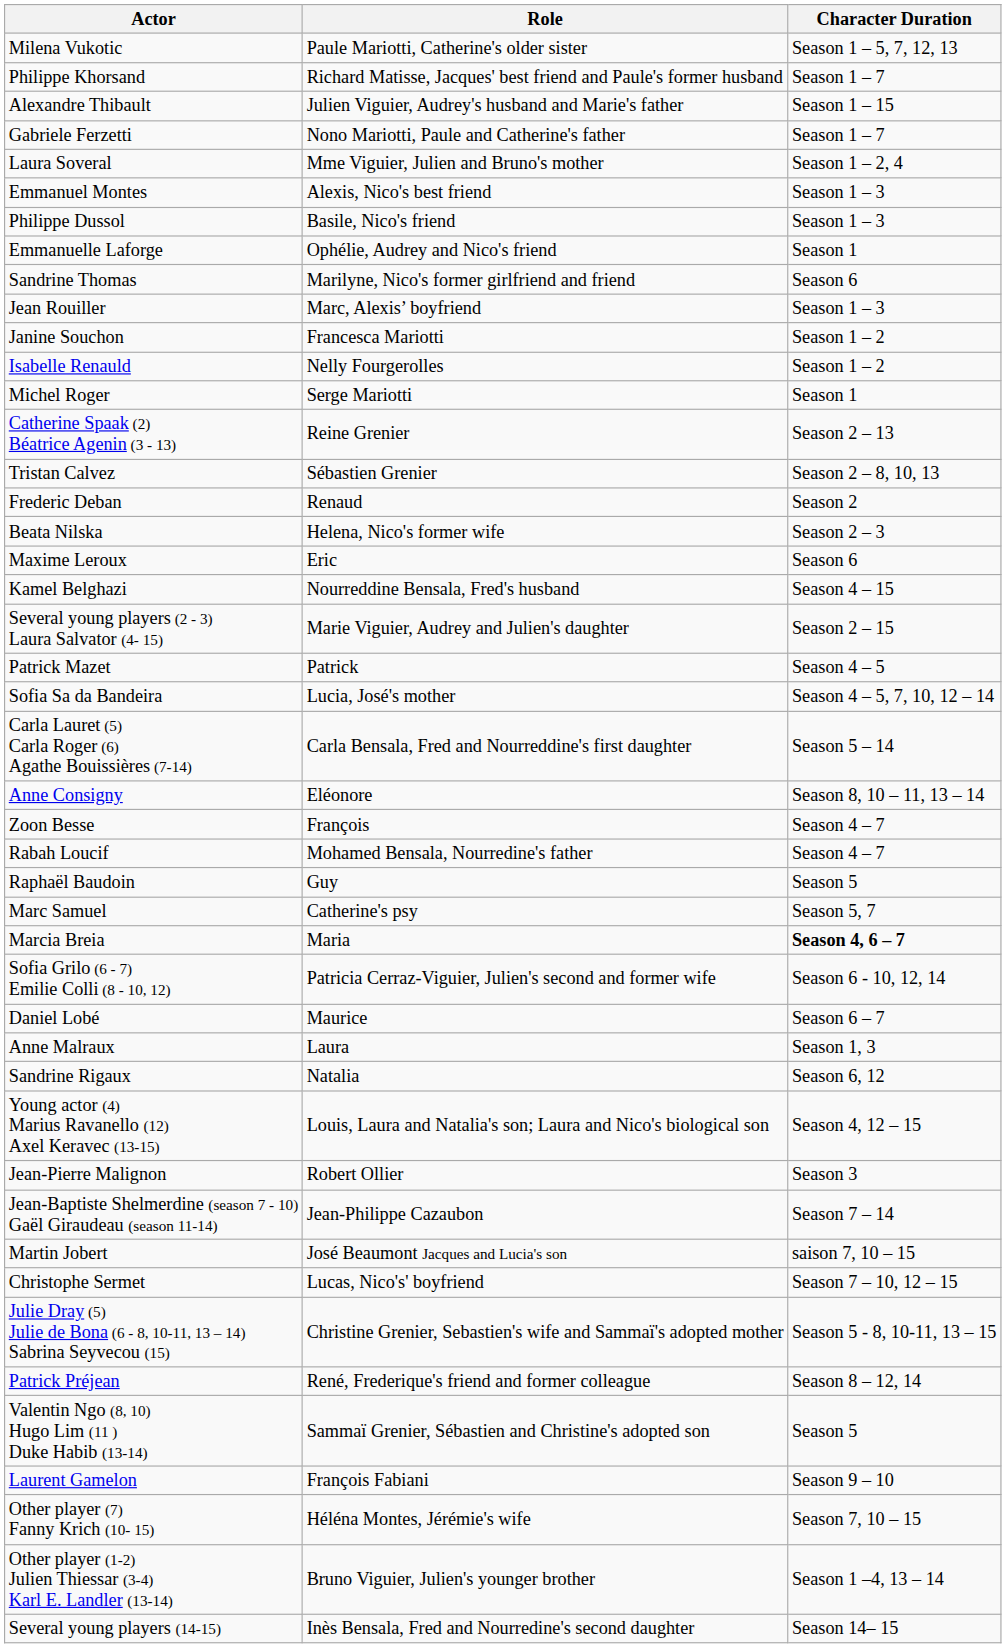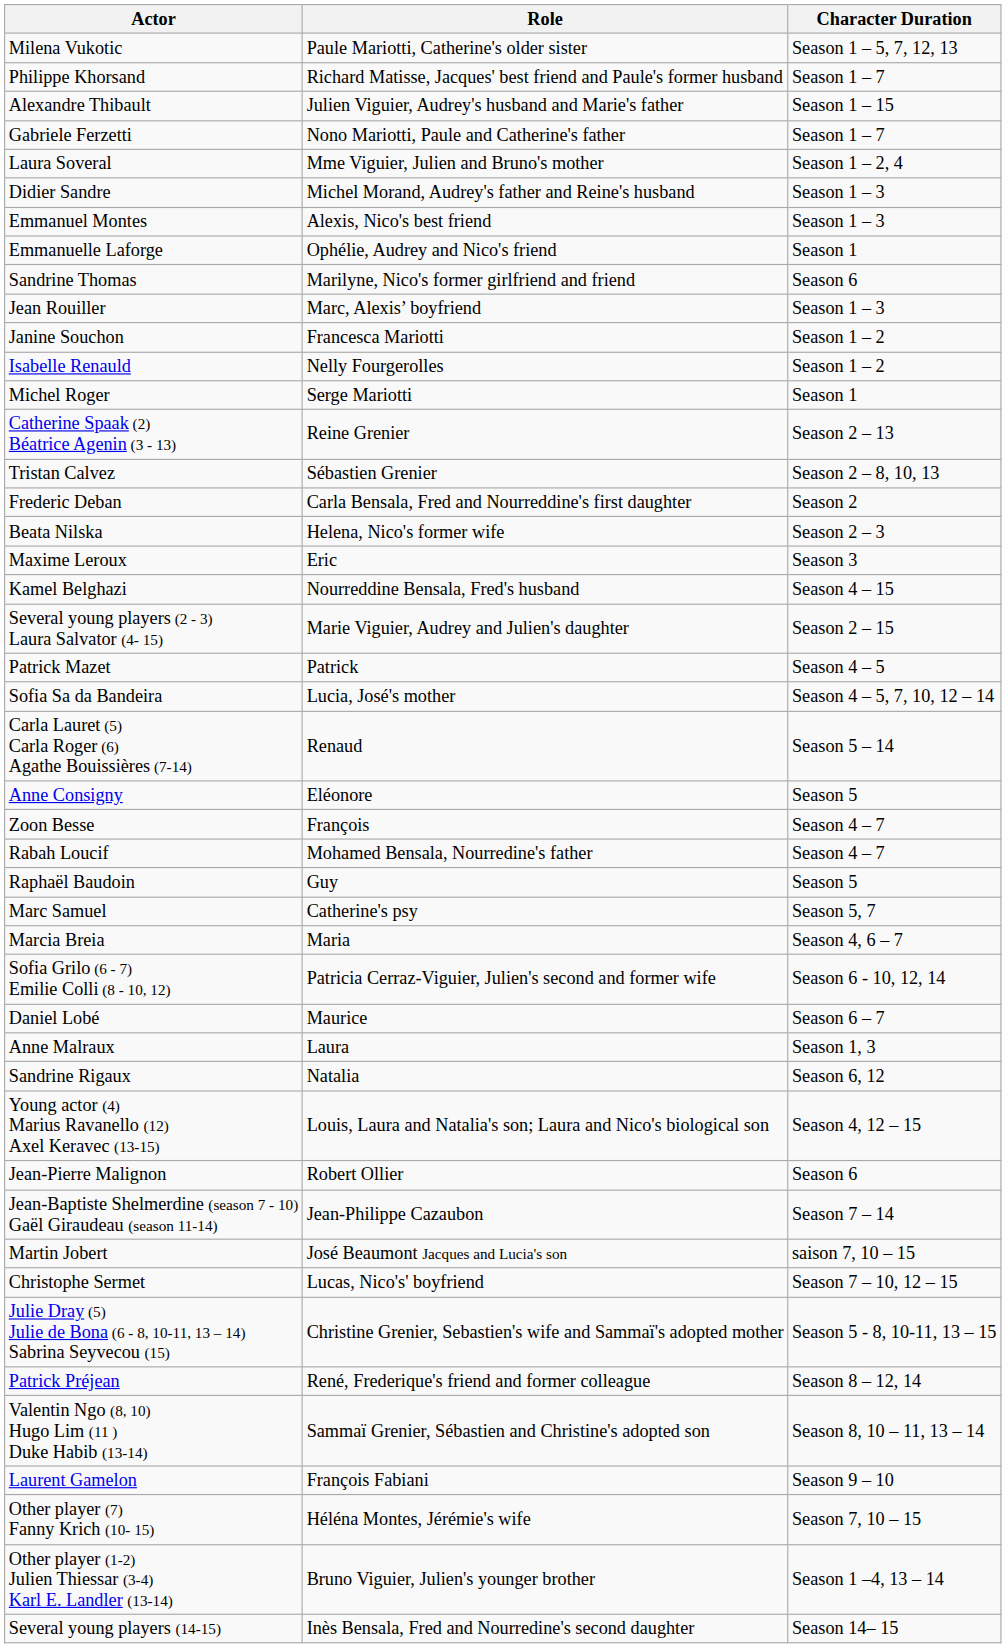 <table class="wikitable">
 <tr>
 <th>Actor</th>
 <th>Role</th>
 <th>Character Duration</th>
 </tr>
 <tr>
 <td>Milena Vukotic</td>
 <td>Paule Mariotti, Catherine's older sister</td>
 <td>Season 1 – 5, 7, 12, 13</td>
 </tr>
 <tr>
 <td>Philippe Khorsand</td>
 <td>Richard Matisse, Jacques' best friend and Paule's former husband</td>
 <td>Season 1 – 7</td>
 </tr>
 <tr>
 <td>Alexandre Thibault</td>
 <td>Julien Viguier, Audrey's husband and Marie's father</td>
 <td>Season 1 – 15</td>
 </tr>
 <tr>
 <td>Gabriele Ferzetti</td>
 <td>Nono Mariotti, Paule and Catherine's father</td>
 <td>Season 1 – 7</td>
 </tr>
 <tr>
 <td>Laura Soveral</td>
 <td>Mme Viguier, Julien and Bruno's mother</td>
 <td>Season 1 – 2, 4</td>
 </tr>
 <tr>
-<td>Emmanuel Montes</td>
-<td>Alexis, Nico's best friend</td>
+<td>Didier Sandre</td>
+<td>Michel Morand, Audrey's father and Reine's husband</td>
 <td>Season 1 – 3</td>
 </tr>
 <tr>
-<td>Philippe Dussol</td>
-<td>Basile, Nico's friend</td>
+<td>Emmanuel Montes</td>
+<td>Alexis, Nico's best friend</td>
 <td>Season 1 – 3</td>
 </tr>
 <tr>
 <td>Emmanuelle Laforge</td>
 <td>Ophélie, Audrey and Nico's friend</td>
 <td>Season 1</td>
 </tr>
 <tr>
 <td>Sandrine Thomas</td>
 <td>Marilyne, Nico's former girlfriend and friend</td>
 <td>Season 6</td>
 </tr>
 <tr>
 <td>Jean Rouiller</td>
 <td>Marc, Alexis’ boyfriend</td>
 <td>Season 1 – 3</td>
 </tr>
 <tr>
 <td>Janine Souchon</td>
 <td>Francesca Mariotti</td>
 <td>Season 1 – 2</td>
 </tr>
 <tr>
 <td><a href='#'>Isabelle Renauld</a></td>
 <td>Nelly Fourgerolles</td>
 <td>Season 1 – 2</td>
 </tr>
 <tr>
 <td>Michel Roger</td>
 <td>Serge Mariotti</td>
 <td>Season 1</td>
 </tr>
 <tr>
 <td><a href='#'>Catherine Spaak</a><small> (2)</small><br><a href='#'>Béatrice Agenin</a><small> (3 - 13)</small></td>
 <td>Reine Grenier</td>
 <td>Season 2 – 13</td>
 </tr>
 <tr>
 <td>Tristan Calvez</td>
 <td>Sébastien Grenier</td>
 <td>Season 2 – 8, 10, 13</td>
 </tr>
 <tr>
 <td>Frederic Deban</td>
-<td>Renaud</td>
+<td>Carla Bensala, Fred and Nourreddine's first daughter</td>
 <td>Season 2</td>
 </tr>
 <tr>
 <td>Beata Nilska</td>
 <td>Helena, Nico's former wife</td>
 <td>Season 2 – 3</td>
 </tr>
 <tr>
 <td>Maxime Leroux</td>
 <td>Eric</td>
-<td>Season 6</td>
+<td>Season 3</td>
 </tr>
 <tr>
 <td>Kamel Belghazi</td>
 <td>Nourreddine Bensala, Fred's husband</td>
 <td>Season 4 – 15</td>
 </tr>
 <tr>
 <td>Several young players<small> (2 - 3)</small><br>Laura Salvator <small>(4- 15)</small></td>
 <td>Marie Viguier, Audrey and Julien's daughter</td>
 <td>Season 2 – 15</td>
 </tr>
 <tr>
 <td>Patrick Mazet</td>
 <td>Patrick</td>
 <td>Season 4 – 5</td>
 </tr>
 <tr>
 <td>Sofia Sa da Bandeira</td>
 <td>Lucia, José's mother</td>
 <td>Season 4 – 5, 7, 10, 12 – 14</td>
 </tr>
 <tr>
 <td>Carla Lauret<small> (5)</small><br>Carla Roger<small> (6)</small><br>Agathe Bouissières<small> (7-14)</small></td>
-<td>Carla Bensala, Fred and Nourreddine's first daughter</td>
+<td>Renaud</td>
 <td>Season 5 – 14</td>
 </tr>
 <tr>
 <td><a href='#'>Anne Consigny</a></td>
 <td>Eléonore</td>
-<td>Season 8, 10 – 11, 13 – 14</td>
+<td>Season 5</td>
 </tr>
 <tr>
 <td>Zoon Besse</td>
 <td>François</td>
 <td>Season 4 – 7</td>
 </tr>
 <tr>
 <td>Rabah Loucif</td>
 <td>Mohamed Bensala, Nourredine's father</td>
 <td>Season 4 – 7</td>
 </tr>
 <tr>
 <td>Raphaël Baudoin</td>
 <td>Guy</td>
 <td>Season 5</td>
 </tr>
 <tr>
 <td>Marc Samuel</td>
 <td>Catherine's psy</td>
 <td>Season 5, 7</td>
 </tr>
 <tr>
 <td>Marcia Breia</td>
 <td>Maria</td>
-<td><strong>Season 4, 6 – 7</strong></td>
+<td>Season 4, 6 – 7</td>
 </tr>
 <tr>
 <td>Sofia Grilo<small> (6 - 7)</small><br>Emilie Colli<small> (8 - 10, 12)</small></td>
 <td>Patricia Cerraz-Viguier, Julien's second and former wife</td>
 <td>Season 6 - 10, 12, 14</td>
 </tr>
 <tr>
 <td>Daniel Lobé</td>
 <td>Maurice</td>
 <td>Season 6 – 7</td>
 </tr>
 <tr>
 <td>Anne Malraux</td>
 <td>Laura</td>
 <td>Season 1, 3</td>
 </tr>
 <tr>
 <td>Sandrine Rigaux</td>
 <td>Natalia</td>
 <td>Season 6, 12</td>
 </tr>
 <tr>
 <td>Young actor <small>(4)</small><br>Marius Ravanello <small>(12)</small><br>Axel Keravec <small>(13-15)</small><br></td>
 <td>Louis, Laura and Natalia's son; Laura and Nico's biological son</td>
 <td>Season 4, 12 – 15</td>
 </tr>
 <tr>
 <td>Jean-Pierre Malignon</td>
 <td>Robert Ollier</td>
-<td>Season 3</td>
+<td>Season 6</td>
 </tr>
 <tr>
 <td>Jean-Baptiste Shelmerdine <small>(season 7 - 10)</small><br>Gaël Giraudeau <small>(season 11-14)</small></td>
 <td>Jean-Philippe Cazaubon</td>
 <td>Season 7 – 14</td>
 </tr>
 <tr>
 <td>Martin Jobert</td>
 <td>José Beaumont <small>Jacques and Lucia's son</small></td>
 <td>saison 7, 10 – 15</td>
 </tr>
 <tr>
 <td>Christophe Sermet</td>
 <td>Lucas, Nico's' boyfriend</td>
 <td>Season 7 – 10, 12 – 15</td>
 </tr>
 <tr>
 <td><a href='#'>Julie Dray</a><small> (5)</small><br><a href='#'>Julie de Bona</a><small> (6 - 8, 10-11, 13 – 14)</small><br>Sabrina Seyvecou <small>(15)</small></td>
 <td>Christine Grenier, Sebastien's wife and Sammaï's adopted mother</td>
 <td>Season 5 - 8, 10-11, 13 – 15</td>
 </tr>
 <tr>
 <td><a href='#'>Patrick Préjean</a></td>
 <td>René, Frederique's friend and former colleague</td>
 <td>Season 8 – 12, 14</td>
 </tr>
 <tr>
 <td>Valentin Ngo <small>(8, 10)</small><br>Hugo Lim <small>(11 )</small><br>Duke Habib <small>(13-14)</small><br></td>
 <td>Sammaï Grenier, Sébastien and Christine's adopted son</td>
-<td>Season 5</td>
+<td>Season 8, 10 – 11, 13 – 14</td>
 </tr>
 <tr>
 <td><a href='#'>Laurent Gamelon</a></td>
 <td>François Fabiani</td>
 <td>Season 9 – 10</td>
 </tr>
 <tr>
 <td>Other player <small>(7)</small><br>Fanny Krich <small>(10- 15)</small></td>
 <td>Héléna Montes, Jérémie's wife</td>
 <td>Season 7, 10 – 15</td>
 </tr>
 <tr>
 <td>Other player <small>(1-2)</small><br>Julien Thiessar <small>(3-4)</small><br><a href='#'>Karl E. Landler</a> <small>(13-14)</small></td>
 <td>Bruno Viguier, Julien's younger brother</td>
 <td>Season 1 –4, 13 – 14</td>
 </tr>
 <tr>
 <td>Several young players <small>(14-15)</small></td>
 <td>Inès Bensala, Fred and Nourredine's second daughter</td>
 <td>Season 14– 15</td>
 </tr>
 </table>
